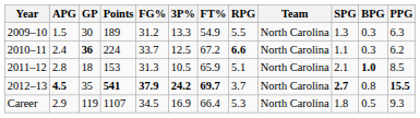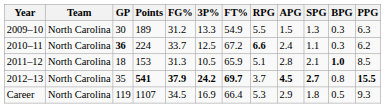 <table class="wikitable">
 <tr>
 <th>Year</th>
-<th>APG</th>
+<th>Team</th>
 <th>GP</th>
 <th>Points</th>
 <th>FG%</th>
 <th>3P%</th>
 <th>FT%</th>
 <th>RPG</th>
-<th>Team</th>
+<th>APG</th>
 <th>SPG</th>
 <th>BPG</th>
 <th>PPG</th>
 </tr>
 <tr>
 <td>2009–10</td>
-<td>1.5</td>
+<td>North Carolina</td>
 <td>30</td>
 <td>189</td>
 <td>31.2</td>
 <td>13.3</td>
 <td>54.9</td>
 <td>5.5</td>
-<td>North Carolina</td>
+<td>1.5</td>
 <td>1.3</td>
 <td>0.3</td>
 <td>6.3</td>
 </tr>
 <tr>
 <td>2010–11</td>
-<td>2.4</td>
+<td>North Carolina</td>
 <td><strong>36</strong></td>
 <td>224</td>
 <td>33.7</td>
 <td>12.5</td>
 <td>67.2</td>
 <td><strong>6.6</strong></td>
-<td>North Carolina</td>
+<td>2.4</td>
 <td>1.1</td>
 <td>0.3</td>
 <td>6.2</td>
 </tr>
 <tr>
 <td>2011–12</td>
-<td>2.8</td>
+<td>North Carolina</td>
 <td>18</td>
 <td>153</td>
 <td>31.3</td>
 <td>10.5</td>
 <td>65.9</td>
 <td>5.1</td>
-<td>North Carolina</td>
+<td>2.8</td>
 <td>2.1</td>
 <td><strong>1.0</strong></td>
 <td>8.5</td>
 </tr>
 <tr>
 <td>2012–13</td>
-<td><strong>4.5</strong></td>
+<td>North Carolina</td>
 <td>35</td>
 <td><strong>541</strong></td>
 <td><strong>37.9</strong></td>
 <td><strong>24.2</strong></td>
 <td><strong>69.7</strong></td>
 <td>3.7</td>
-<td>North Carolina</td>
+<td><strong>4.5</strong></td>
 <td><strong>2.7</strong></td>
 <td>0.8</td>
 <td><strong>15.5</strong></td>
 </tr>
 <tr>
 <td>Career</td>
-<td>2.9</td>
+<td>North Carolina</td>
 <td>119</td>
 <td>1107</td>
 <td>34.5</td>
 <td>16.9</td>
 <td>66.4</td>
 <td>5.3</td>
-<td>North Carolina</td>
+<td>2.9</td>
 <td>1.8</td>
 <td>0.5</td>
 <td>9.3</td>
 </tr>
 </table>
